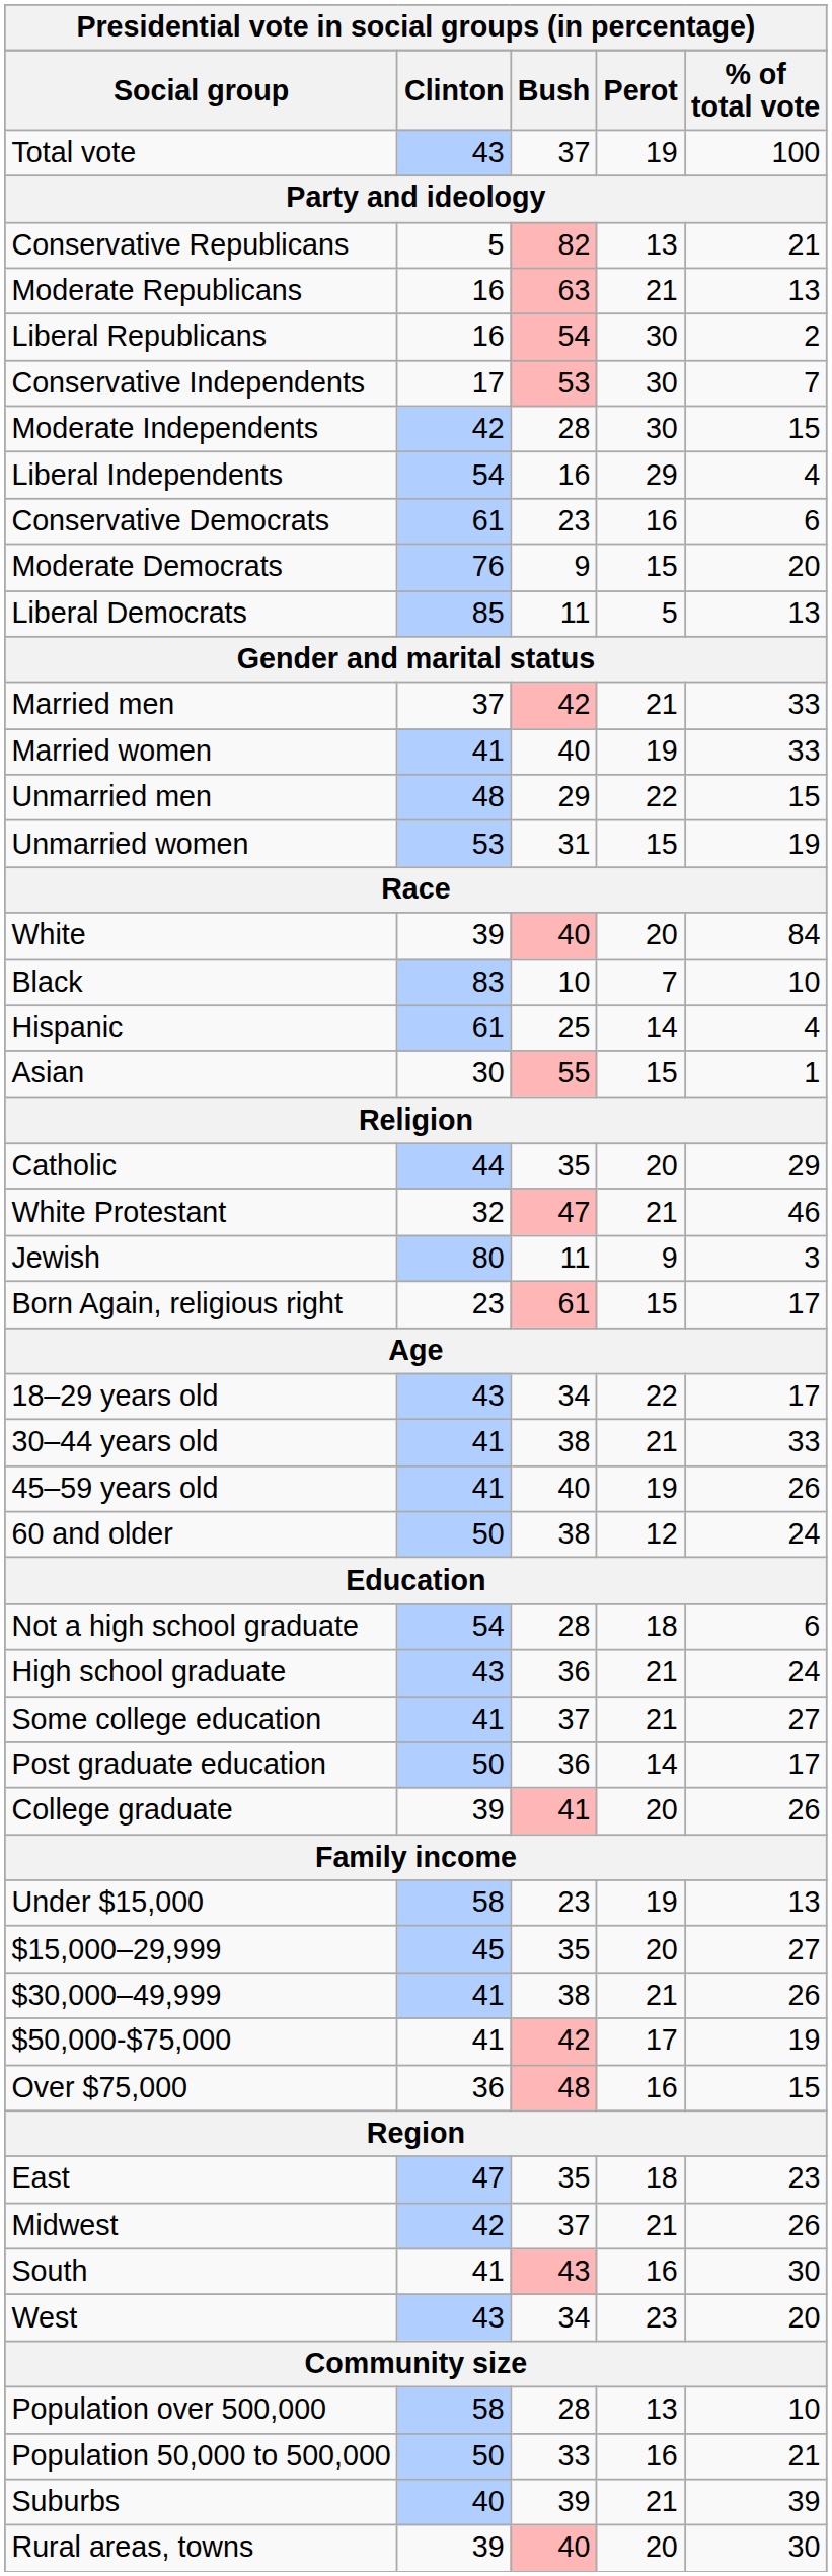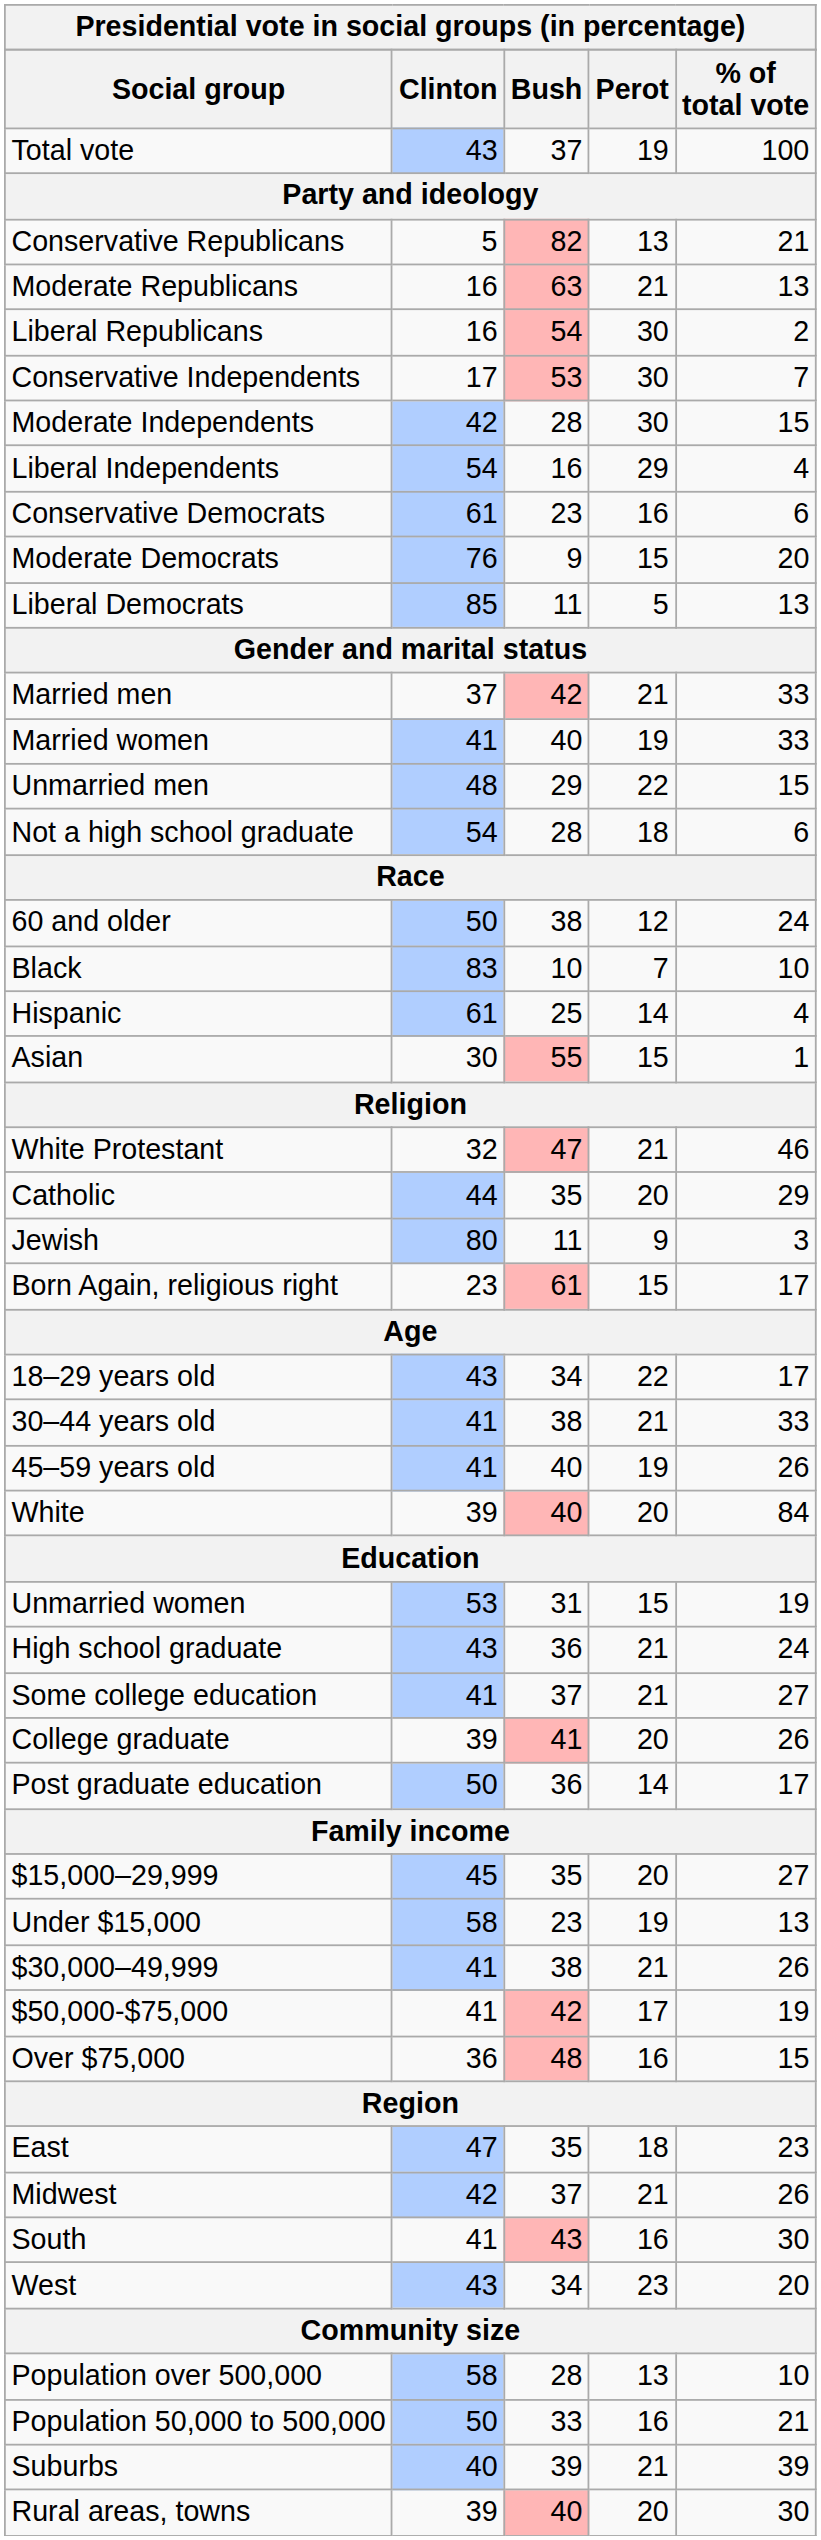 <table class="wikitable sortable">
 <tr>
 <th colspan=5>Presidential vote in social groups (in percentage)</th>
 </tr>
 <tr>
 </tr>
 <tr>
 <th>Social group</th>
 <th>Clinton</th>
 <th>Bush</th>
 <th>Perot</th>
 <th>% of<br>total vote</th>
 </tr>
 <tr>
 <td>Total vote</td>
 <td style="text-align:right; background:#b0ceff;">43</td>
 <td style="text-align:right;">37</td>
 <td style="text-align:right;">19</td>
 <td style="text-align:right;">100</td>
 </tr>
 <tr>
 <th colspan=5><strong>Party and ideology</strong></th>
 </tr>
 <tr>
 <td>Conservative Republicans</td>
 <td style="text-align:right;">5</td>
 <td style="text-align:right; background:#ffb6b6;">82</td>
 <td style="text-align:right;">13</td>
 <td style="text-align:right;">21</td>
 </tr>
 <tr>
 <td>Moderate Republicans</td>
 <td style="text-align:right;">16</td>
 <td style="text-align:right; background:#ffb6b6;">63</td>
 <td style="text-align:right;">21</td>
 <td style="text-align:right;">13</td>
 </tr>
 <tr>
 <td>Liberal Republicans</td>
 <td style="text-align:right;">16</td>
 <td style="text-align:right; background:#ffb6b6;">54</td>
 <td style="text-align:right;">30</td>
 <td style="text-align:right;">2</td>
 </tr>
 <tr>
 <td>Conservative Independents</td>
 <td style="text-align:right;">17</td>
 <td style="text-align:right; background:#ffb6b6;">53</td>
 <td style="text-align:right;">30</td>
 <td style="text-align:right;">7</td>
 </tr>
 <tr>
 <td>Moderate Independents</td>
 <td style="text-align:right; background:#b0ceff;">42</td>
 <td style="text-align:right;">28</td>
 <td style="text-align:right;">30</td>
 <td style="text-align:right;">15</td>
 </tr>
 <tr>
 <td>Liberal Independents</td>
 <td style="text-align:right; background:#b0ceff;">54</td>
 <td style="text-align:right;">16</td>
 <td style="text-align:right;">29</td>
 <td style="text-align:right;">4</td>
 </tr>
 <tr>
 <td>Conservative Democrats</td>
 <td style="text-align:right; background:#b0ceff;">61</td>
 <td style="text-align:right;">23</td>
 <td style="text-align:right;">16</td>
 <td style="text-align:right;">6</td>
 </tr>
 <tr>
 <td>Moderate Democrats</td>
 <td style="text-align:right; background:#b0ceff;">76</td>
 <td style="text-align:right;">9</td>
 <td style="text-align:right;">15</td>
 <td style="text-align:right;">20</td>
 </tr>
 <tr>
 <td>Liberal Democrats</td>
 <td style="text-align:right; background:#b0ceff;">85</td>
 <td style="text-align:right;">11</td>
 <td style="text-align:right;">5</td>
 <td style="text-align:right;">13</td>
 </tr>
 <tr>
 <th colspan=5><strong>Gender and marital status</strong></th>
 </tr>
 <tr>
 <td>Married men</td>
 <td style="text-align:right;">37</td>
 <td style="text-align:right; background:#ffb6b6;">42</td>
 <td style="text-align:right;">21</td>
 <td style="text-align:right;">33</td>
 </tr>
 <tr>
 <td>Married women</td>
 <td style="text-align:right; background:#b0ceff;">41</td>
 <td style="text-align:right;">40</td>
 <td style="text-align:right;">19</td>
 <td style="text-align:right;">33</td>
 </tr>
 <tr>
 <td>Unmarried men</td>
 <td style="text-align:right; background:#b0ceff;">48</td>
 <td style="text-align:right;">29</td>
 <td style="text-align:right;">22</td>
 <td style="text-align:right;">15</td>
 </tr>
 <tr>
-<td>Unmarried women</td>
-<td style="text-align:right; background:#b0ceff;">53</td>
-<td style="text-align:right;">31</td>
-<td style="text-align:right;">15</td>
-<td style="text-align:right;">19</td>
+<td>Not a high school graduate</td>
+<td style="text-align:right; background:#b0ceff;">54</td>
+<td style="text-align:right;">28</td>
+<td style="text-align:right;">18</td>
+<td style="text-align:right;">6</td>
 </tr>
 <tr>
 <th colspan=5><strong>Race</strong></th>
 </tr>
 <tr>
-<td>White</td>
-<td style="text-align:right;">39</td>
-<td style="text-align:right; background:#ffb6b6;">40</td>
-<td style="text-align:right;">20</td>
-<td style="text-align:right;">84</td>
+<td>60 and older</td>
+<td style="text-align:right; background:#b0ceff;">50</td>
+<td style="text-align:right;">38</td>
+<td style="text-align:right;">12</td>
+<td style="text-align:right;">24</td>
 </tr>
 <tr>
 <td>Black</td>
 <td style="text-align:right; background:#b0ceff;">83</td>
 <td style="text-align:right;">10</td>
 <td style="text-align:right;">7</td>
 <td style="text-align:right;">10</td>
 </tr>
 <tr>
 <td>Hispanic</td>
 <td style="text-align:right; background:#b0ceff;">61</td>
 <td style="text-align:right;">25</td>
 <td style="text-align:right;">14</td>
 <td style="text-align:right;">4</td>
 </tr>
 <tr>
 <td>Asian</td>
 <td style="text-align:right;">30</td>
 <td style="text-align:right; background:#ffb6b6;">55</td>
 <td style="text-align:right;">15</td>
 <td style="text-align:right;">1</td>
 </tr>
 <tr>
 <th colspan=5><strong>Religion</strong></th>
 </tr>
 <tr>
+<td>White Protestant</td>
+<td style="text-align:right;">32</td>
+<td style="text-align:right; background:#ffb6b6;">47</td>
+<td style="text-align:right;">21</td>
+<td style="text-align:right;">46</td>
+</tr>
+<tr>
 <td>Catholic</td>
 <td style="text-align:right; background:#b0ceff;">44</td>
 <td style="text-align:right;">35</td>
 <td style="text-align:right;">20</td>
 <td style="text-align:right;">29</td>
-</tr>
-<tr>
-<td>White Protestant</td>
-<td style="text-align:right;">32</td>
-<td style="text-align:right; background:#ffb6b6;">47</td>
-<td style="text-align:right;">21</td>
-<td style="text-align:right;">46</td>
 </tr>
 <tr>
 <td>Jewish</td>
 <td style="text-align:right; background:#b0ceff;">80</td>
 <td style="text-align:right;">11</td>
 <td style="text-align:right;">9</td>
 <td style="text-align:right;">3</td>
 </tr>
 <tr>
 <td>Born Again, religious right</td>
 <td style="text-align:right;">23</td>
 <td style="text-align:right; background:#ffb6b6;">61</td>
 <td style="text-align:right;">15</td>
 <td style="text-align:right;">17</td>
 </tr>
 <tr>
 <th colspan=5><strong>Age</strong></th>
 </tr>
 <tr>
 <td>18–29 years old</td>
 <td style="text-align:right; background:#b0ceff;">43</td>
 <td style="text-align:right;">34</td>
 <td style="text-align:right;">22</td>
 <td style="text-align:right;">17</td>
 </tr>
 <tr>
 <td>30–44 years old</td>
 <td style="text-align:right; background:#b0ceff;">41</td>
 <td style="text-align:right;">38</td>
 <td style="text-align:right;">21</td>
 <td style="text-align:right;">33</td>
 </tr>
 <tr>
 <td>45–59 years old</td>
 <td style="text-align:right; background:#b0ceff;">41</td>
 <td style="text-align:right;">40</td>
 <td style="text-align:right;">19</td>
 <td style="text-align:right;">26</td>
 </tr>
 <tr>
-<td>60 and older</td>
-<td style="text-align:right; background:#b0ceff;">50</td>
-<td style="text-align:right;">38</td>
-<td style="text-align:right;">12</td>
-<td style="text-align:right;">24</td>
+<td>White</td>
+<td style="text-align:right;">39</td>
+<td style="text-align:right; background:#ffb6b6;">40</td>
+<td style="text-align:right;">20</td>
+<td style="text-align:right;">84</td>
 </tr>
 <tr>
 <th colspan=5><strong>Education</strong></th>
 </tr>
 <tr>
-<td>Not a high school graduate</td>
-<td style="text-align:right; background:#b0ceff;">54</td>
-<td style="text-align:right;">28</td>
-<td style="text-align:right;">18</td>
-<td style="text-align:right;">6</td>
+<td>Unmarried women</td>
+<td style="text-align:right; background:#b0ceff;">53</td>
+<td style="text-align:right;">31</td>
+<td style="text-align:right;">15</td>
+<td style="text-align:right;">19</td>
 </tr>
 <tr>
 <td>High school graduate</td>
 <td style="text-align:right; background:#b0ceff;">43</td>
 <td style="text-align:right;">36</td>
 <td style="text-align:right;">21</td>
 <td style="text-align:right;">24</td>
 </tr>
 <tr>
 <td>Some college education</td>
 <td style="text-align:right; background:#b0ceff;">41</td>
 <td style="text-align:right;">37</td>
 <td style="text-align:right;">21</td>
 <td style="text-align:right;">27</td>
 </tr>
 <tr>
+<td>College graduate</td>
+<td style="text-align:right;">39</td>
+<td style="text-align:right; background:#ffb6b6;">41</td>
+<td style="text-align:right;">20</td>
+<td style="text-align:right;">26</td>
+</tr>
+<tr>
 <td>Post graduate education</td>
 <td style="text-align:right; background:#b0ceff;">50</td>
 <td style="text-align:right;">36</td>
 <td style="text-align:right;">14</td>
 <td style="text-align:right;">17</td>
 </tr>
 <tr>
-<td>College graduate</td>
-<td style="text-align:right;">39</td>
-<td style="text-align:right; background:#ffb6b6;">41</td>
-<td style="text-align:right;">20</td>
-<td style="text-align:right;">26</td>
+<th colspan=5><strong>Family income</strong></th>
 </tr>
 <tr>
-<th colspan=5><strong>Family income</strong></th>
+<td>$15,000–29,999</td>
+<td style="text-align:right; background:#b0ceff;">45</td>
+<td style="text-align:right;">35</td>
+<td style="text-align:right;">20</td>
+<td style="text-align:right;">27</td>
 </tr>
 <tr>
 <td>Under $15,000</td>
 <td style="text-align:right; background:#b0ceff;">58</td>
 <td style="text-align:right;">23</td>
 <td style="text-align:right;">19</td>
 <td style="text-align:right;">13</td>
-</tr>
-<tr>
-<td>$15,000–29,999</td>
-<td style="text-align:right; background:#b0ceff;">45</td>
-<td style="text-align:right;">35</td>
-<td style="text-align:right;">20</td>
-<td style="text-align:right;">27</td>
 </tr>
 <tr>
 <td>$30,000–49,999</td>
 <td style="text-align:right; background:#b0ceff;">41</td>
 <td style="text-align:right;">38</td>
 <td style="text-align:right;">21</td>
 <td style="text-align:right;">26</td>
 </tr>
 <tr>
 <td>$50,000-$75,000</td>
 <td style="text-align:right;">41</td>
 <td style="text-align:right; background:#ffb6b6;">42</td>
 <td style="text-align:right;">17</td>
 <td style="text-align:right;">19</td>
 </tr>
 <tr>
 <td>Over $75,000</td>
 <td style="text-align:right;">36</td>
 <td style="text-align:right; background:#ffb6b6;">48</td>
 <td style="text-align:right;">16</td>
 <td style="text-align:right;">15</td>
 </tr>
 <tr>
 <th colspan=5><strong>Region</strong></th>
 </tr>
 <tr>
 <td>East</td>
 <td style="text-align:right; background:#b0ceff;">47</td>
 <td style="text-align:right;">35</td>
 <td style="text-align:right;">18</td>
 <td style="text-align:right;">23</td>
 </tr>
 <tr>
 <td>Midwest</td>
 <td style="text-align:right; background:#b0ceff;">42</td>
 <td style="text-align:right;">37</td>
 <td style="text-align:right;">21</td>
 <td style="text-align:right;">26</td>
 </tr>
 <tr>
 <td>South</td>
 <td style="text-align:right;">41</td>
 <td style="text-align:right; background:#ffb6b6;">43</td>
 <td style="text-align:right;">16</td>
 <td style="text-align:right;">30</td>
 </tr>
 <tr>
 <td>West</td>
 <td style="text-align:right; background:#b0ceff;">43</td>
 <td style="text-align:right;">34</td>
 <td style="text-align:right;">23</td>
 <td style="text-align:right;">20</td>
 </tr>
 <tr>
 <th colspan=5><strong>Community size</strong></th>
 </tr>
 <tr>
 <td>Population over 500,000</td>
 <td style="text-align:right; background:#b0ceff;">58</td>
 <td style="text-align:right;">28</td>
 <td style="text-align:right;">13</td>
 <td style="text-align:right;">10</td>
 </tr>
 <tr>
 <td>Population 50,000 to 500,000</td>
 <td style="text-align:right; background:#b0ceff;">50</td>
 <td style="text-align:right;">33</td>
 <td style="text-align:right;">16</td>
 <td style="text-align:right;">21</td>
 </tr>
 <tr>
 <td>Suburbs</td>
 <td style="text-align:right; background:#b0ceff;">40</td>
 <td style="text-align:right;">39</td>
 <td style="text-align:right;">21</td>
 <td style="text-align:right;">39</td>
 </tr>
 <tr>
 <td>Rural areas, towns</td>
 <td style="text-align:right;">39</td>
 <td style="text-align:right; background:#ffb6b6;">40</td>
 <td style="text-align:right;">20</td>
 <td style="text-align:right;">30</td>
 </tr>
 </table>
